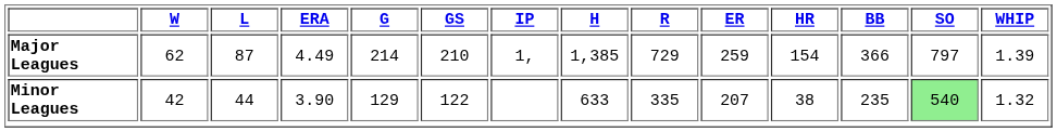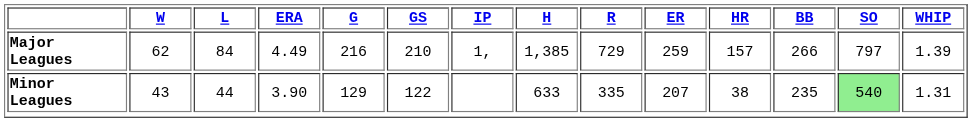 <table border="1">
 <tr>
 <th></th>
 <th><a href='#'>W</a></th>
 <th><a href='#'>L</a></th>
 <th><a href='#'>ERA</a></th>
 <th><a href='#'>G</a></th>
 <th><a href='#'>GS</a></th>
 <th><a href='#'>IP</a></th>
 <th><a href='#'>H</a></th>
 <th><a href='#'>R</a></th>
 <th><a href='#'>ER</a></th>
 <th><a href='#'>HR</a></th>
 <th><a href='#'>BB</a></th>
 <th><a href='#'>SO</a></th>
 <th><a href='#'>WHIP</a></th>
 </tr>
 <tr>
 <td align="left" width="100px"><strong>Major Leagues</strong></td>
 <td align="center" width="50px">62</td>
-<td align="center" width="50px">87</td>
+<td align="center" width="50px">84</td>
 <td align="center" width="50px">4.49</td>
-<td align="center" width="50px">214</td>
+<td align="center" width="50px">216</td>
 <td align="center" width="50px">210</td>
 <td align="center" width="50px">1,</td>
 <td align="center" width="50px">1,385</td>
 <td align="center" width="50px">729</td>
 <td align="center" width="50px">259</td>
-<td align="center" width="50px">154</td>
-<td align="center" width="50px">366</td>
+<td align="center" width="50px">157</td>
+<td align="center" width="50px">266</td>
 <td align="center" width="50px">797</td>
 <td align="center" width="50px">1.39</td>
 </tr>
 <tr>
 <td align="left" width="100px"><strong>Minor Leagues</strong></td>
-<td align="center" width="50px">42</td>
+<td align="center" width="50px">43</td>
 <td align="center" width="50px">44</td>
 <td align="center" width="50px">3.90</td>
 <td align="center" width="50px">129</td>
 <td align="center" width="50px">122</td>
 <td align="center" width="50px"></td>
 <td align="center" width="50px">633</td>
 <td align="center" width="50px">335</td>
 <td align="center" width="50px">207</td>
 <td align="center" width="50px">38</td>
 <td align="center" width="50px">235</td>
 <td align="center" width="50px" style="background: lightgreen;">540</td>
-<td align="center" width="50px">1.32</td>
+<td align="center" width="50px">1.31</td>
 </tr>
 <tr>
 </tr>
 </table>
